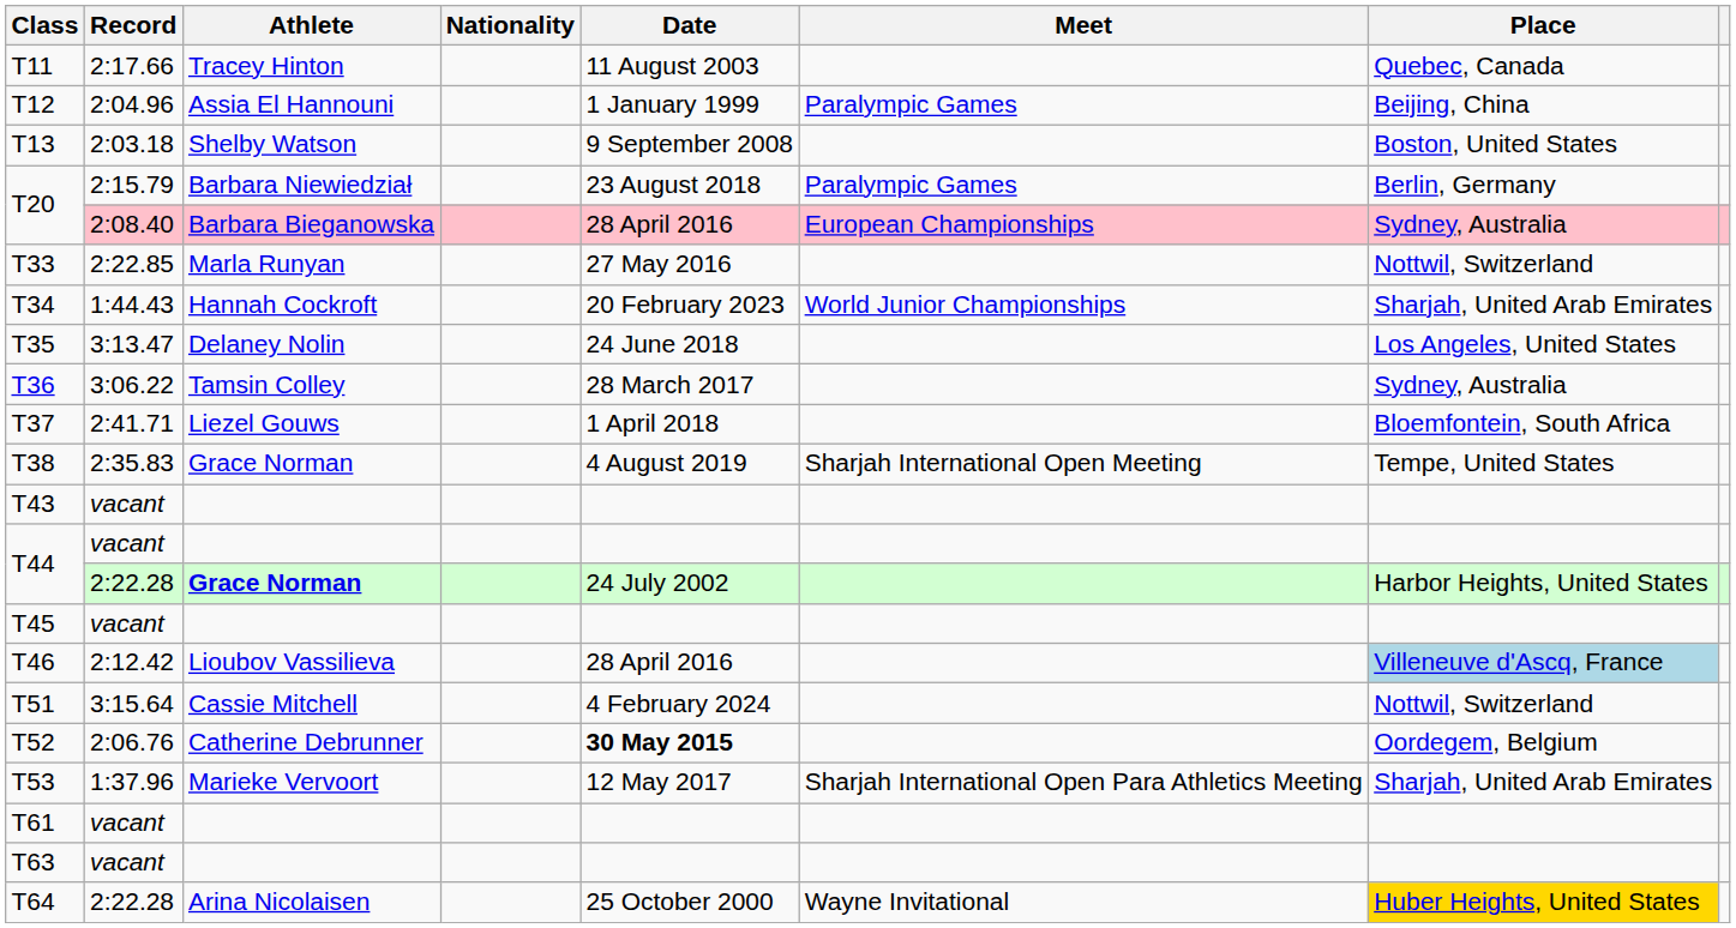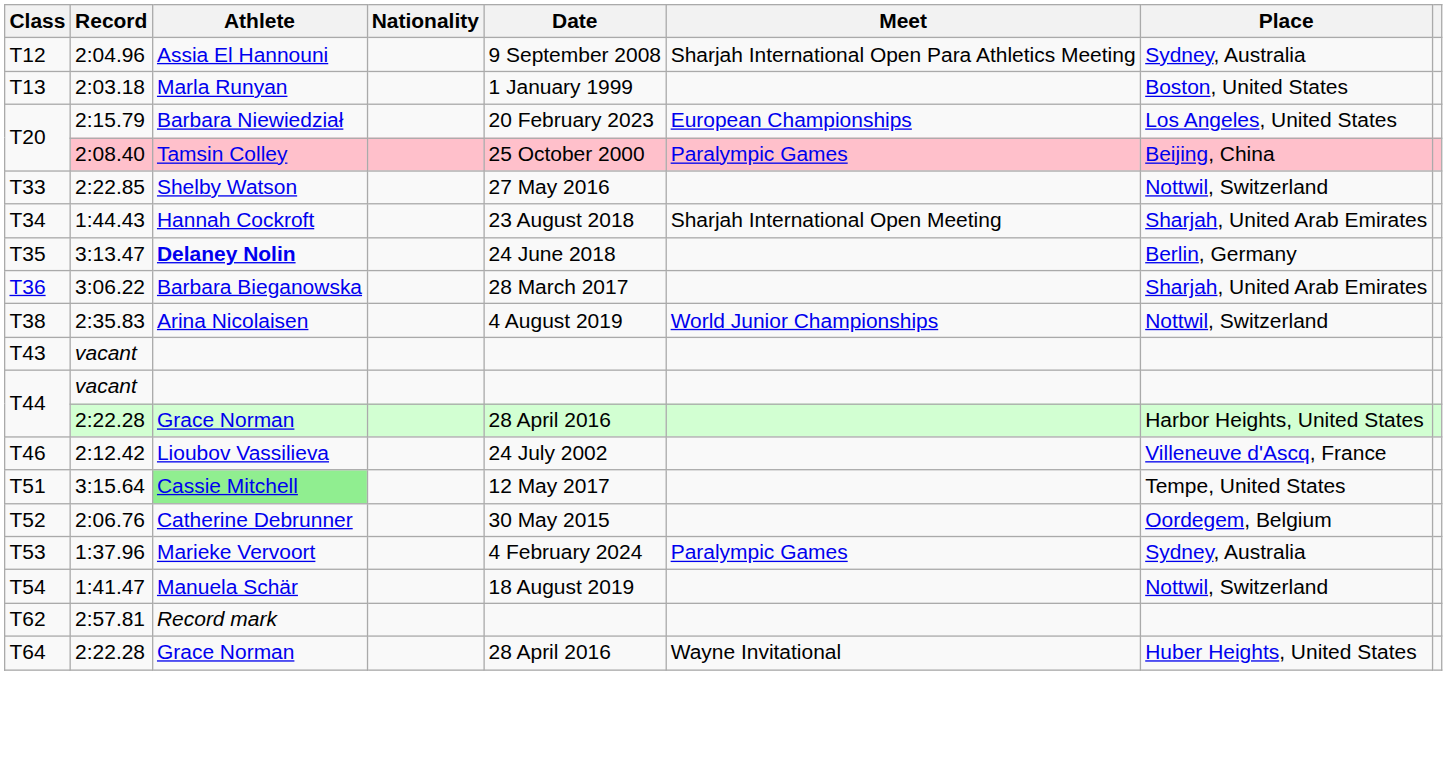 <table class="wikitable">
 <tr>
 <th>Class</th>
 <th>Record</th>
 <th>Athlete</th>
 <th>Nationality</th>
 <th>Date</th>
 <th>Meet</th>
 <th>Place</th>
 <th></th>
 </tr>
 <tr>
-<td>T11</td>
-<td>2:17.66</td>
-<td><a href='#'>Tracey Hinton</a></td>
-<td></td>
-<td>11 August 2003</td>
-<td></td>
-<td><a href='#'>Quebec</a>, Canada</td>
-<td></td>
-</tr>
-<tr>
 <td>T12</td>
 <td>2:04.96</td>
 <td><a href='#'>Assia El Hannouni</a></td>
 <td></td>
-<td>1 January 1999</td>
-<td><a href='#'>Paralympic Games</a></td>
-<td><a href='#'>Beijing</a>, China</td>
+<td>9 September 2008</td>
+<td>Sharjah International Open Para Athletics Meeting</td>
+<td><a href='#'>Sydney</a>, Australia</td>
 <td></td>
 </tr>
 <tr>
 <td>T13</td>
 <td>2:03.18</td>
-<td><a href='#'>Shelby Watson</a></td>
+<td><a href='#'>Marla Runyan</a></td>
 <td></td>
-<td>9 September 2008</td>
+<td>1 January 1999</td>
 <td></td>
 <td><a href='#'>Boston</a>, United States</td>
 <td></td>
 </tr>
 <tr>
 <td rowspan=2>T20</td>
 <td>2:15.79</td>
 <td><a href='#'>Barbara Niewiedział</a></td>
 <td></td>
-<td>23 August 2018</td>
-<td><a href='#'>Paralympic Games</a></td>
-<td><a href='#'>Berlin</a>, Germany</td>
+<td>20 February 2023</td>
+<td><a href='#'>European Championships</a></td>
+<td><a href='#'>Los Angeles</a>, United States</td>
 <td></td>
 </tr>
 <tr style="background:pink">
 <td>2:08.40</td>
-<td><a href='#'>Barbara Bieganowska</a></td>
+<td><a href='#'>Tamsin Colley</a></td>
 <td></td>
-<td>28 April 2016</td>
-<td><a href='#'>European Championships</a></td>
-<td><a href='#'>Sydney</a>, Australia</td>
+<td>25 October 2000</td>
+<td><a href='#'>Paralympic Games</a></td>
+<td><a href='#'>Beijing</a>, China</td>
 <td></td>
 </tr>
 <tr>
 <td>T33</td>
 <td>2:22.85</td>
-<td><a href='#'>Marla Runyan</a></td>
+<td><a href='#'>Shelby Watson</a></td>
 <td></td>
 <td>27 May 2016</td>
 <td></td>
 <td><a href='#'>Nottwil</a>, Switzerland</td>
 <td></td>
 </tr>
 <tr>
 <td>T34</td>
 <td>1:44.43</td>
 <td><a href='#'>Hannah Cockroft</a></td>
 <td></td>
-<td>20 February 2023</td>
-<td><a href='#'>World Junior Championships</a></td>
+<td>23 August 2018</td>
+<td>Sharjah International Open Meeting</td>
 <td><a href='#'>Sharjah</a>, United Arab Emirates</td>
 <td></td>
 </tr>
 <tr>
 <td>T35</td>
 <td>3:13.47</td>
-<td><a href='#'>Delaney Nolin</a></td>
+<td><strong><a href='#'>Delaney Nolin</a></strong></td>
 <td></td>
 <td>24 June 2018</td>
 <td></td>
-<td><a href='#'>Los Angeles</a>, United States</td>
+<td><a href='#'>Berlin</a>, Germany</td>
 <td></td>
 </tr>
 <tr>
 <td><a href='#'>T36</a></td>
 <td>3:06.22</td>
-<td><a href='#'>Tamsin Colley</a></td>
+<td><a href='#'>Barbara Bieganowska</a></td>
 <td></td>
 <td>28 March 2017</td>
 <td></td>
-<td><a href='#'>Sydney</a>, Australia</td>
-<td></td>
-</tr>
-<tr>
-<td>T37</td>
-<td>2:41.71</td>
-<td><a href='#'>Liezel Gouws</a></td>
-<td></td>
-<td>1 April 2018</td>
-<td></td>
-<td><a href='#'>Bloemfontein</a>, South Africa</td>
+<td><a href='#'>Sharjah</a>, United Arab Emirates</td>
 <td></td>
 </tr>
 <tr>
 <td>T38</td>
 <td>2:35.83</td>
-<td><a href='#'>Grace Norman</a></td>
+<td><a href='#'>Arina Nicolaisen</a></td>
 <td></td>
 <td>4 August 2019</td>
-<td>Sharjah International Open Meeting</td>
-<td>Tempe, United States</td>
+<td><a href='#'>World Junior Championships</a></td>
+<td><a href='#'>Nottwil</a>, Switzerland</td>
 <td></td>
 </tr>
 <tr>
 <td>T43</td>
 <td><em>vacant</em></td>
 <td></td>
 <td></td>
 <td></td>
 <td></td>
 <td></td>
 <td></td>
 </tr>
 <tr>
 <td rowspan=2>T44</td>
 <td><em>vacant</em></td>
 <td></td>
 <td></td>
 <td></td>
 <td></td>
 <td></td>
 <td></td>
 </tr>
 <tr bgcolor=#D2FFD2>
 <td>2:22.28</td>
-<td><strong><a href='#'>Grace Norman</a></strong></td>
+<td><a href='#'>Grace Norman</a></td>
 <td></td>
-<td>24 July 2002</td>
+<td>28 April 2016</td>
 <td></td>
 <td>Harbor Heights, United States</td>
-<td></td>
-</tr>
-<tr>
-<td>T45</td>
-<td><em>vacant</em></td>
-<td></td>
-<td></td>
-<td></td>
-<td></td>
-<td></td>
 <td></td>
 </tr>
 <tr>
 <td>T46</td>
 <td>2:12.42</td>
 <td><a href='#'>Lioubov Vassilieva</a></td>
 <td></td>
-<td>28 April 2016</td>
+<td>24 July 2002</td>
 <td></td>
-<td style="background: lightblue;"><a href='#'>Villeneuve d'Ascq</a>, France</td>
+<td><a href='#'>Villeneuve d'Ascq</a>, France</td>
 <td></td>
 </tr>
 <tr>
 <td>T51</td>
 <td>3:15.64</td>
-<td><a href='#'>Cassie Mitchell</a></td>
+<td style="background: lightgreen;"><a href='#'>Cassie Mitchell</a></td>
 <td></td>
-<td>4 February 2024</td>
+<td>12 May 2017</td>
 <td></td>
-<td><a href='#'>Nottwil</a>, Switzerland</td>
+<td>Tempe, United States</td>
 <td></td>
 </tr>
 <tr>
 <td>T52</td>
 <td>2:06.76</td>
 <td><a href='#'>Catherine Debrunner</a></td>
 <td></td>
-<td><strong>30 May 2015</strong></td>
+<td>30 May 2015</td>
 <td></td>
 <td><a href='#'>Oordegem</a>, Belgium</td>
 <td></td>
 </tr>
 <tr>
 <td>T53</td>
 <td>1:37.96</td>
 <td><a href='#'>Marieke Vervoort</a></td>
 <td></td>
-<td>12 May 2017</td>
-<td>Sharjah International Open Para Athletics Meeting</td>
-<td><a href='#'>Sharjah</a>, United Arab Emirates</td>
+<td>4 February 2024</td>
+<td><a href='#'>Paralympic Games</a></td>
+<td><a href='#'>Sydney</a>, Australia</td>
 <td></td>
 </tr>
 <tr>
-<td>T61</td>
-<td><em>vacant</em></td>
+<td>T54</td>
+<td>1:41.47</td>
+<td><a href='#'>Manuela Schär</a></td>
 <td></td>
+<td>18 August 2019</td>
 <td></td>
-<td></td>
-<td></td>
-<td></td>
+<td><a href='#'>Nottwil</a>, Switzerland</td>
 <td></td>
 </tr>
 <tr>
-<td>T63</td>
-<td><em>vacant</em></td>
-<td></td>
+<td>T62</td>
+<td>2:57.81</td>
+<td><em>Record mark</em></td>
 <td></td>
 <td></td>
 <td></td>
 <td></td>
 <td></td>
 </tr>
 <tr>
 <td>T64</td>
 <td>2:22.28</td>
-<td><a href='#'>Arina Nicolaisen</a></td>
+<td><a href='#'>Grace Norman</a></td>
 <td></td>
-<td>25 October 2000</td>
+<td>28 April 2016</td>
 <td>Wayne Invitational</td>
-<td style="background: gold;"><a href='#'>Huber Heights</a>, United States</td>
+<td><a href='#'>Huber Heights</a>, United States</td>
 <td></td>
 </tr>
 </table>
